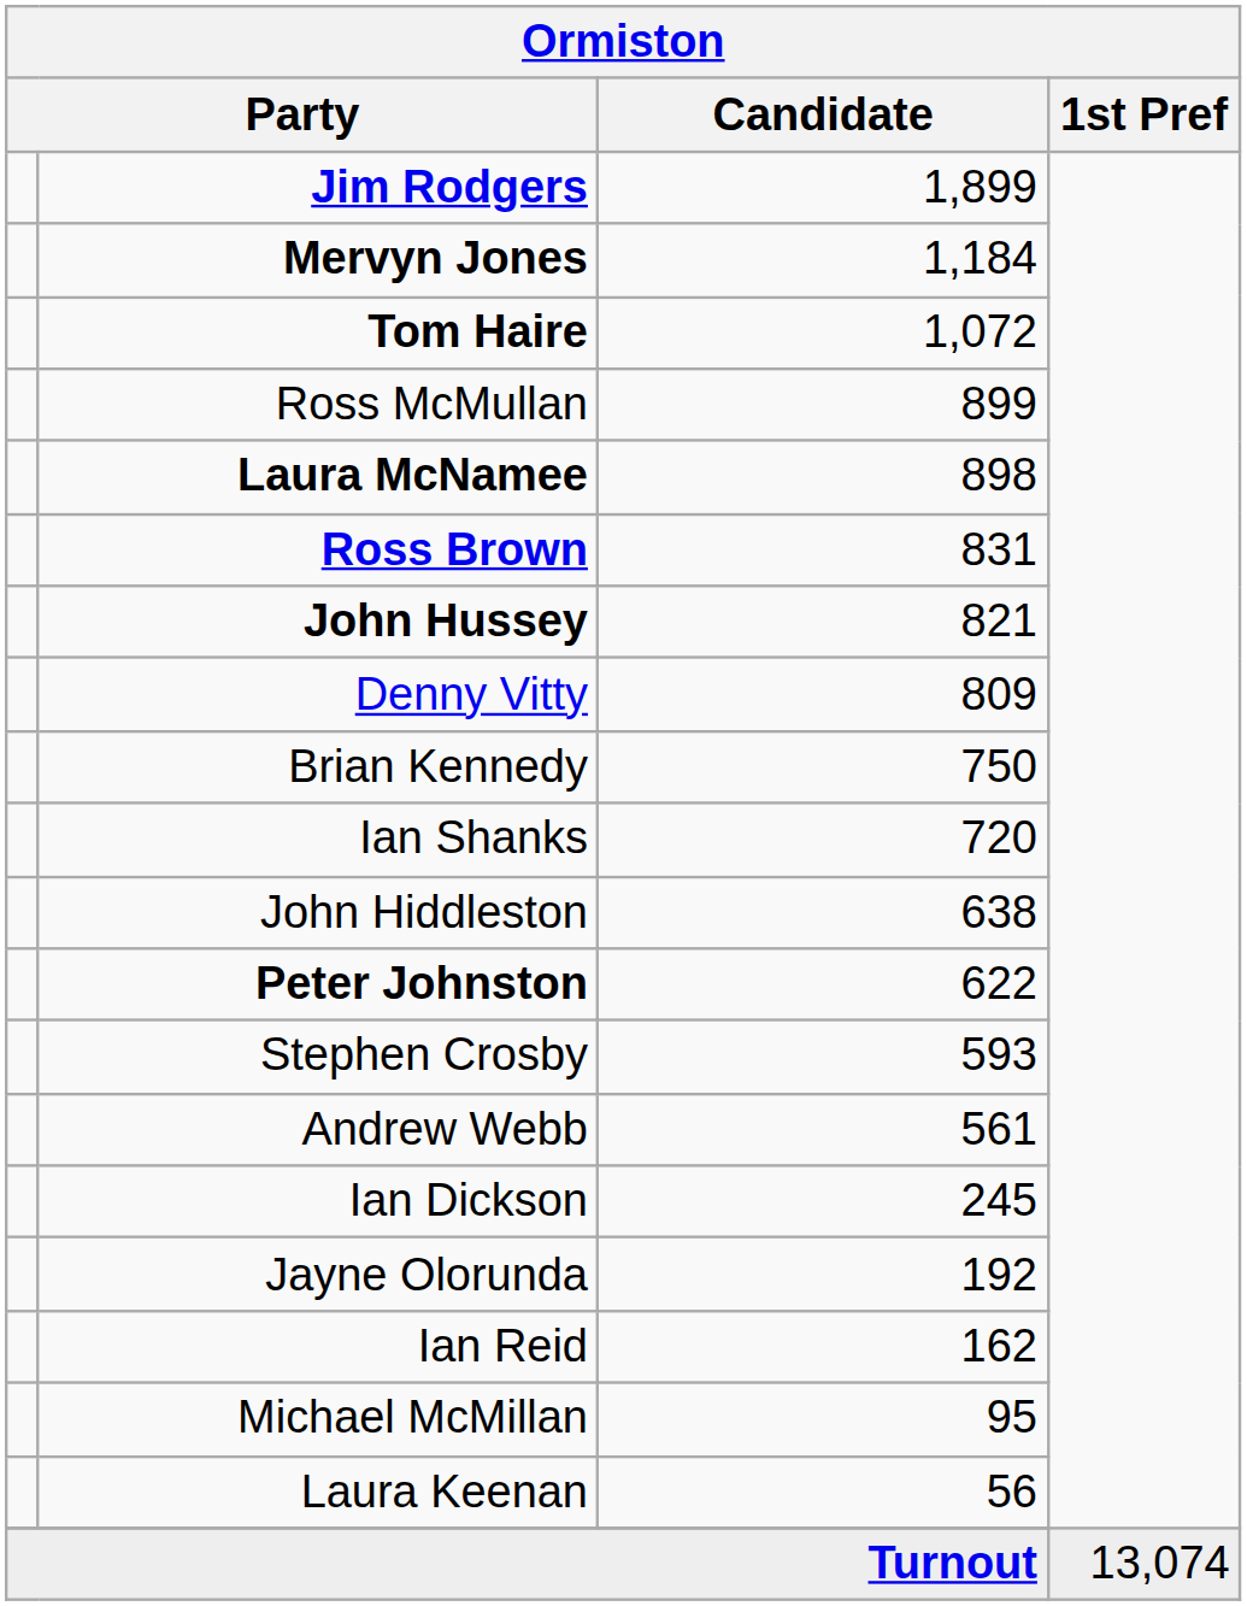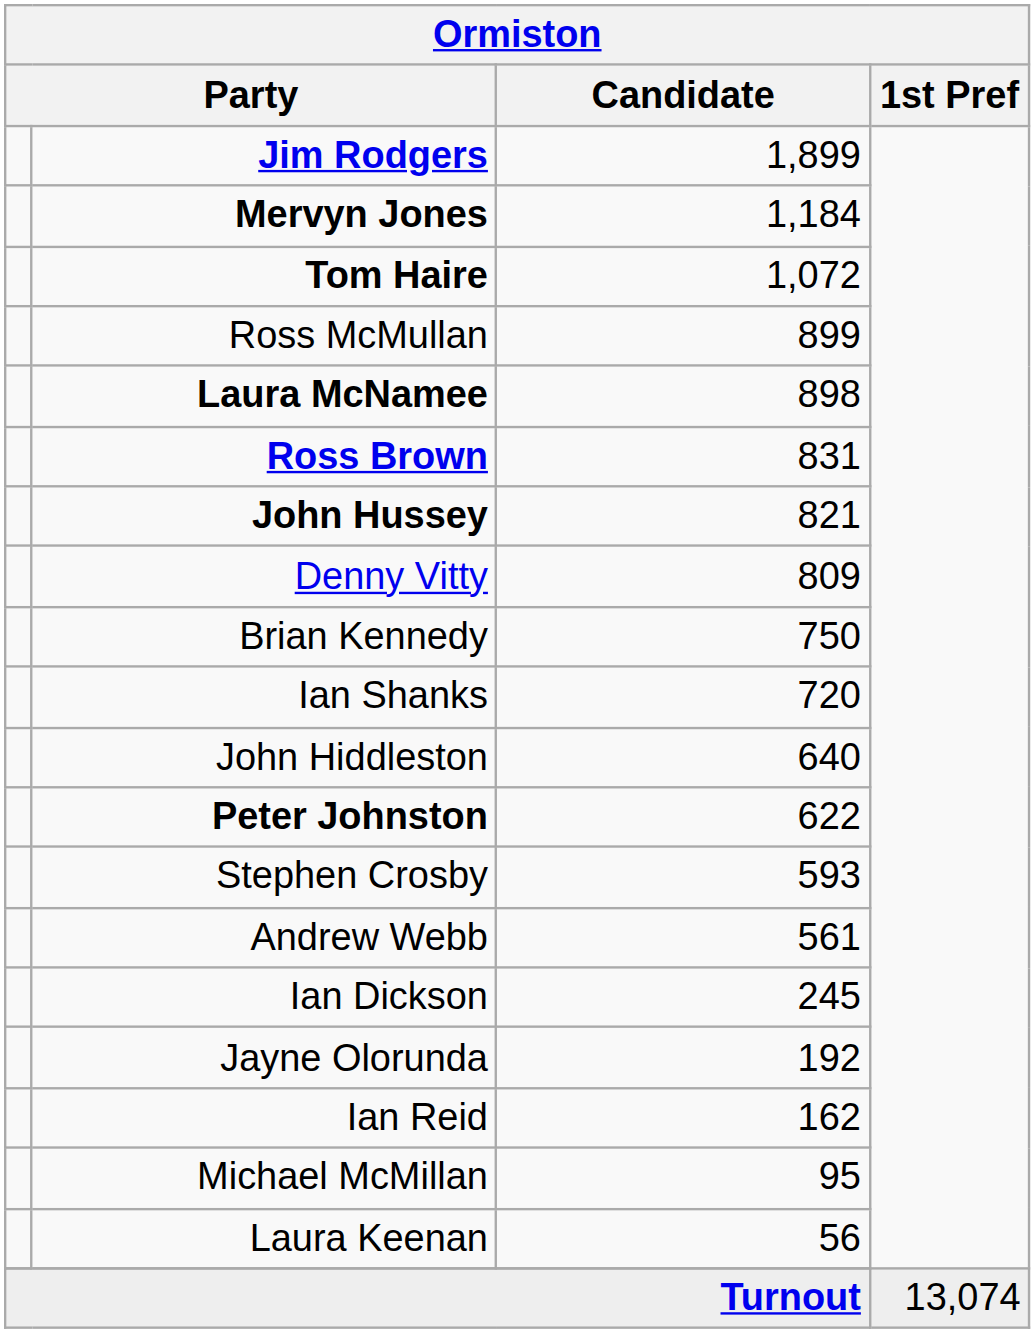 <table class="wikitable">
 <tr>
 <th colspan="4" align="center"><a href='#'>Ormiston</a></th>
 </tr>
 <tr>
 <th colspan="2" align="center" width=200>Party</th>
 <th width=150>Candidate</th>
 <th width=60>1st Pref</th>
 </tr>
 <tr>
 <td></td>
 <td align="right"><strong><a href='#'>Jim Rodgers</a></strong></td>
 <td align="right">1,899</td>
 </tr>
 <tr>
 <td></td>
 <td align="right"><strong>Mervyn Jones</strong></td>
 <td align="right">1,184</td>
 </tr>
 <tr>
 <td></td>
 <td align="right"><strong>Tom Haire</strong></td>
 <td align="right">1,072</td>
 </tr>
 <tr>
 <td></td>
 <td align="right">Ross McMullan</td>
 <td align="right">899</td>
 </tr>
 <tr>
 <td></td>
 <td align="right"><strong>Laura McNamee</strong></td>
 <td align="right">898</td>
 </tr>
 <tr>
 <td></td>
 <td align="right"><strong><a href='#'>Ross Brown</a></strong></td>
 <td align="right">831</td>
 </tr>
 <tr>
 <td></td>
 <td align="right"><strong>John Hussey</strong></td>
 <td align="right">821</td>
 </tr>
 <tr>
 <td></td>
 <td align="right"><a href='#'>Denny Vitty</a></td>
 <td align="right">809</td>
 </tr>
 <tr>
 <td></td>
 <td align="right">Brian Kennedy</td>
 <td align="right">750</td>
 </tr>
 <tr>
 <td></td>
 <td align="right">Ian Shanks</td>
 <td align="right">720</td>
 </tr>
 <tr>
 <td></td>
 <td align="right">John Hiddleston</td>
-<td align="right">638</td>
+<td align="right">640</td>
 </tr>
 <tr>
 <td></td>
 <td align="right"><strong>Peter Johnston</strong></td>
 <td align="right">622</td>
 </tr>
 <tr>
 <td></td>
 <td align="right">Stephen Crosby</td>
 <td align="right">593</td>
 </tr>
 <tr>
 <td></td>
 <td align="right">Andrew Webb</td>
 <td align="right">561</td>
 </tr>
 <tr>
 <td></td>
 <td align="right">Ian Dickson</td>
 <td align="right">245</td>
 </tr>
 <tr>
 <td></td>
 <td align="right">Jayne Olorunda</td>
 <td align="right">192</td>
 </tr>
 <tr>
 <td></td>
 <td align="right">Ian Reid</td>
 <td align="right">162</td>
 </tr>
 <tr>
 <td></td>
 <td align="right">Michael McMillan</td>
 <td align="right">95</td>
 </tr>
 <tr>
 <td></td>
 <td align="right">Laura Keenan</td>
 <td align="right">56</td>
 </tr>
 <tr>
 </tr>
 <tr bgcolor="EEEEEE">
 <td colspan=3 align="right"><strong><a href='#'>Turnout</a></strong></td>
 <td align="right">13,074</td>
 </tr>
 </table>
